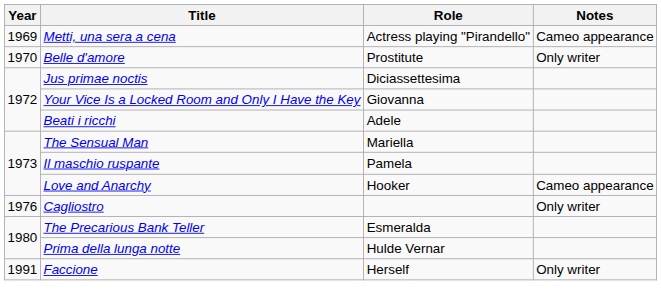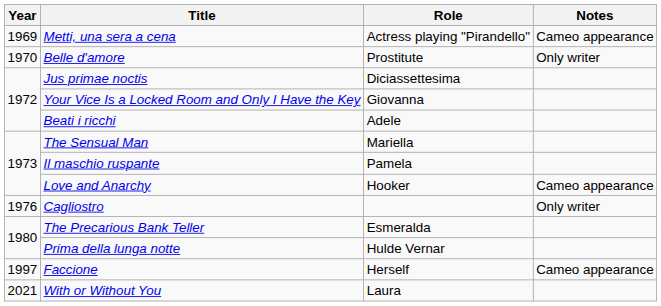 <table class="wikitable" style="font-size: 95%;">
 <tr>
 <th>Year</th>
 <th>Title</th>
 <th>Role</th>
 <th>Notes</th>
 </tr>
 <tr>
 <td>1969</td>
 <td><em><a href='#'>Metti, una sera a cena</a></em></td>
 <td>Actress playing "Pirandello"</td>
 <td>Cameo appearance</td>
 </tr>
 <tr>
 <td>1970</td>
 <td><em><a href='#'>Belle d'amore</a></em></td>
 <td>Prostitute</td>
 <td>Only writer</td>
 </tr>
 <tr>
 <td rowspan=3>1972</td>
 <td><em><a href='#'>Jus primae noctis</a></em></td>
 <td>Diciassettesima</td>
 <td></td>
 </tr>
 <tr>
 <td><em><a href='#'>Your Vice Is a Locked Room and Only I Have the Key</a></em></td>
 <td>Giovanna</td>
 <td></td>
 </tr>
 <tr>
 <td><em><a href='#'>Beati i ricchi</a></em></td>
 <td>Adele</td>
 <td></td>
 </tr>
 <tr>
 <td rowspan=3>1973</td>
 <td><em><a href='#'>The Sensual Man</a></em></td>
 <td>Mariella</td>
 <td></td>
 </tr>
 <tr>
 <td><em><a href='#'>Il maschio ruspante</a></em></td>
 <td>Pamela</td>
 <td></td>
 </tr>
 <tr>
 <td><em><a href='#'>Love and Anarchy</a></em></td>
 <td>Hooker</td>
 <td>Cameo appearance</td>
 </tr>
 <tr>
 <td>1976</td>
 <td><em><a href='#'>Cagliostro</a></em></td>
 <td></td>
 <td>Only writer</td>
 </tr>
 <tr>
 <td rowspan=2>1980</td>
 <td><em><a href='#'>The Precarious Bank Teller</a></em></td>
 <td>Esmeralda</td>
 <td></td>
 </tr>
 <tr>
 <td><em><a href='#'> Prima della lunga notte</a></em></td>
 <td>Hulde Vernar</td>
 <td></td>
 </tr>
 <tr>
-<td>1991</td>
+<td>1997</td>
 <td><em><a href='#'>Faccione</a></em></td>
 <td>Herself</td>
-<td>Only writer</td>
+<td>Cameo appearance</td>
+</tr>
+<tr>
+<td>2021</td>
+<td><em><a href='#'>With or Without You</a></em></td>
+<td>Laura</td>
+<td></td>
 </tr>
 </table>
